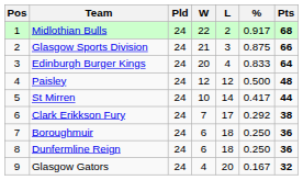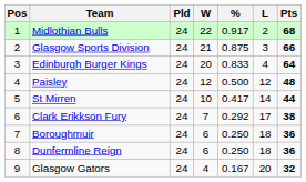 <table class="wikitable" style="text-align: center;">
 <tr>
 <th>Pos</th>
 <th scope="col" style="width: 200px;">Team</th>
 <th scope="col" style="width: 28px;">Pld</th>
 <th scope="col" style="width: 28px;">W</th>
+<th scope="col" style="width: 45px;">%</th>
 <th scope="col" style="width: 28px;">L</th>
-<th scope="col" style="width: 45px;">%</th>
 <th scope="col" style="width: 28px;">Pts</th>
 </tr>
 <tr style="background: #ccffcc;">
 <td>1</td>
 <td style="text-align:left;"><a href='#'>Midlothian Bulls</a></td>
 <td>24</td>
 <td>22</td>
+<td>0.917</td>
 <td>2</td>
-<td>0.917</td>
 <td><strong>68</strong></td>
 </tr>
 <tr style="background: ;">
 <td>2</td>
 <td style="text-align:left;"><a href='#'>Glasgow Sports Division</a></td>
 <td>24</td>
 <td>21</td>
+<td>0.875</td>
 <td>3</td>
-<td>0.875</td>
 <td><strong>66</strong></td>
 </tr>
 <tr style="background: ;">
 <td>3</td>
 <td style="text-align:left;"><a href='#'>Edinburgh Burger Kings</a></td>
 <td>24</td>
 <td>20</td>
+<td>0.833</td>
 <td>4</td>
-<td>0.833</td>
 <td><strong>64</strong></td>
 </tr>
 <tr style="background: ;">
 <td>4</td>
 <td style="text-align:left;"><a href='#'>Paisley</a></td>
 <td>24</td>
 <td>12</td>
+<td>0.500</td>
 <td>12</td>
-<td>0.500</td>
 <td><strong>48</strong></td>
 </tr>
 <tr style="background: ;">
 <td>5</td>
 <td style="text-align:left;"><a href='#'>St Mirren</a></td>
 <td>24</td>
 <td>10</td>
+<td>0.417</td>
 <td>14</td>
-<td>0.417</td>
 <td><strong>44</strong></td>
 </tr>
 <tr style="background: ;">
 <td>6</td>
 <td style="text-align:left;"><a href='#'>Clark Erikkson Fury</a></td>
 <td>24</td>
 <td>7</td>
+<td>0.292</td>
 <td>17</td>
-<td>0.292</td>
 <td><strong>38</strong></td>
 </tr>
 <tr style="background: ;">
 <td>7</td>
 <td style="text-align:left;"><a href='#'>Boroughmuir</a></td>
 <td>24</td>
 <td>6</td>
+<td>0.250</td>
 <td>18</td>
-<td>0.250</td>
 <td><strong>36</strong></td>
 </tr>
 <tr style="background: ;">
 <td>8</td>
 <td style="text-align:left;"><a href='#'>Dunfermline Reign</a></td>
 <td>24</td>
 <td>6</td>
+<td>0.250</td>
 <td>18</td>
-<td>0.250</td>
 <td><strong>36</strong></td>
 </tr>
 <tr>
 <td>9</td>
 <td style="text-align:left;">Glasgow Gators</td>
 <td>24</td>
 <td>4</td>
+<td>0.167</td>
 <td>20</td>
-<td>0.167</td>
 <td><strong>32</strong></td>
 </tr>
 </table>
